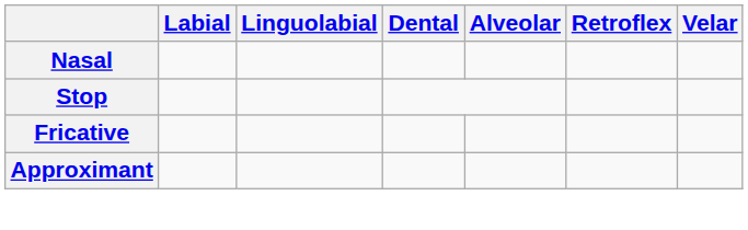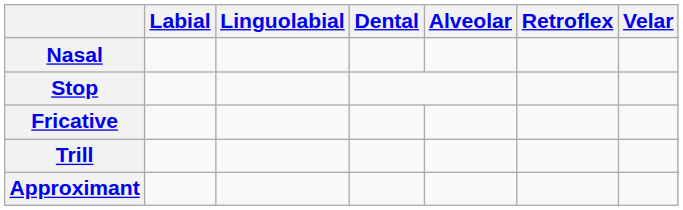 <table class="wikitable" style="text-align:center">
 <tr>
 <th></th>
 <th><a href='#'>Labial</a></th>
 <th><a href='#'>Linguolabial</a></th>
 <th><a href='#'>Dental</a></th>
 <th><a href='#'>Alveolar</a></th>
 <th><a href='#'>Retroflex</a></th>
 <th><a href='#'>Velar</a></th>
 </tr>
 <tr>
 <th><a href='#'>Nasal</a></th>
 <td> </td>
 <td> </td>
 <td></td>
 <td> </td>
 <td></td>
 <td> </td>
 </tr>
 <tr>
 <th><a href='#'>Stop</a></th>
 <td> </td>
 <td> </td>
 <td colspan=2> </td>
 <td> </td>
 <td> </td>
 </tr>
 <tr>
 <th><a href='#'>Fricative</a></th>
 <td> </td>
 <td> </td>
 <td></td>
 <td> </td>
 <td></td>
 <td></td>
 </tr>
 <tr>
+<th><a href='#'>Trill</a></th>
+<td></td>
+<td></td>
+<td></td>
+<td> </td>
+<td></td>
+<td></td>
+</tr>
+<tr>
 <th><a href='#'>Approximant</a></th>
 <td></td>
 <td></td>
 <td></td>
 <td> </td>
 <td></td>
 <td> </td>
 </tr>
 </table>
